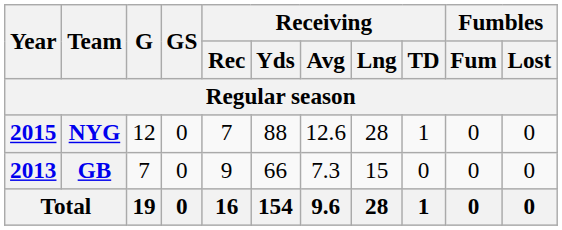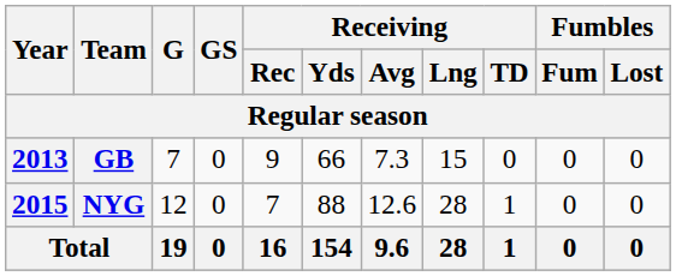 <table class="wikitable" style="text-align: center;">
 <tr>
 <th rowspan="2">Year</th>
 <th rowspan="2">Team</th>
 <th rowspan="2">G</th>
 <th rowspan="2">GS</th>
 <th colspan="5">Receiving</th>
 <th colspan="2">Fumbles</th>
 </tr>
 <tr>
 <th>Rec</th>
 <th>Yds</th>
 <th>Avg</th>
 <th>Lng</th>
 <th>TD</th>
 <th>Fum</th>
 <th>Lost</th>
 </tr>
 <tr>
 <th colspan=11><strong>Regular season</strong></th>
 </tr>
 <tr>
+<th><a href='#'>2013</a></th>
+<th><a href='#'>GB</a></th>
+<td>7</td>
+<td>0</td>
+<td>9</td>
+<td>66</td>
+<td>7.3</td>
+<td>15</td>
+<td>0</td>
+<td>0</td>
+<td>0</td>
+</tr>
+<tr>
 <th><a href='#'>2015</a></th>
 <th><a href='#'>NYG</a></th>
 <td>12</td>
 <td>0</td>
 <td>7</td>
 <td>88</td>
 <td>12.6</td>
 <td>28</td>
 <td>1</td>
-<td>0</td>
-<td>0</td>
-</tr>
-<tr>
-<th><a href='#'>2013</a></th>
-<th><a href='#'>GB</a></th>
-<td>7</td>
-<td>0</td>
-<td>9</td>
-<td>66</td>
-<td>7.3</td>
-<td>15</td>
-<td>0</td>
 <td>0</td>
 <td>0</td>
 </tr>
 <tr>
 <th colspan="2">Total</th>
 <th>19</th>
 <th>0</th>
 <th>16</th>
 <th>154</th>
 <th>9.6</th>
 <th>28</th>
 <th>1</th>
 <th>0</th>
 <th>0</th>
 </tr>
 </table>
